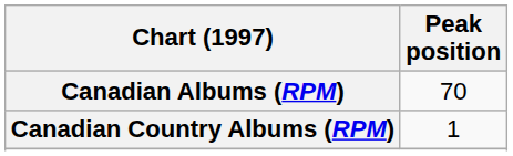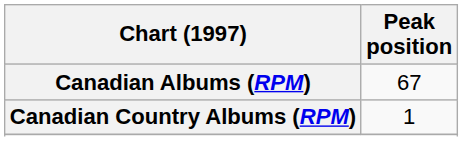 <table class="wikitable sortable plainrowheaders" style="text-align:center">
 <tr>
 <th scope="col">Chart (1997)</th>
 <th scope="col">Peak<br>position</th>
 </tr>
 <tr>
 <th scope="row">Canadian Albums (<em><a href='#'>RPM</a></em>)</th>
-<td>70</td>
+<td>67</td>
 </tr>
 <tr>
 <th scope="row">Canadian Country Albums (<em><a href='#'>RPM</a></em>)</th>
 <td>1</td>
 </tr>
 <tr>
 </tr>
 <tr>
 </tr>
 </table>
